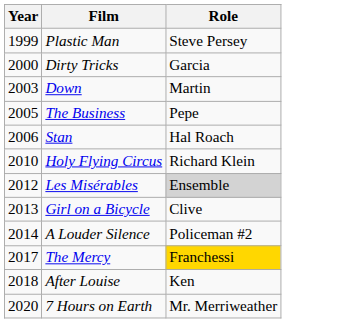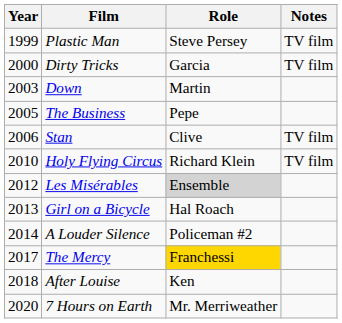 <table class="wikitable">
 <tr>
 <th>Year</th>
 <th>Film</th>
 <th>Role</th>
+<th>Notes</th>
 </tr>
 <tr>
 <td>1999</td>
 <td><em>Plastic Man</em></td>
 <td>Steve Persey</td>
+<td>TV film</td>
 </tr>
 <tr>
 <td>2000</td>
 <td><em>Dirty Tricks</em></td>
 <td>Garcia</td>
+<td>TV film</td>
 </tr>
 <tr>
 <td>2003</td>
 <td><em><a href='#'>Down</a></em></td>
 <td>Martin</td>
+<td></td>
 </tr>
 <tr>
 <td>2005</td>
 <td><em><a href='#'>The Business</a></em></td>
 <td>Pepe</td>
+<td></td>
 </tr>
 <tr>
 <td>2006</td>
 <td><em><a href='#'>Stan</a></em></td>
-<td>Hal Roach</td>
+<td>Clive</td>
+<td>TV film</td>
 </tr>
 <tr>
 <td>2010</td>
 <td><em><a href='#'>Holy Flying Circus</a></em></td>
 <td>Richard Klein</td>
+<td>TV film</td>
 </tr>
 <tr>
 <td>2012</td>
 <td><em><a href='#'>Les Misérables</a></em></td>
 <td style="background: lightgrey;">Ensemble</td>
+<td></td>
 </tr>
 <tr>
 <td>2013</td>
 <td><em><a href='#'>Girl on a Bicycle</a></em></td>
-<td>Clive</td>
+<td>Hal Roach</td>
+<td></td>
 </tr>
 <tr>
 <td>2014</td>
 <td><em>A Louder Silence</em></td>
 <td>Policeman #2</td>
+<td></td>
 </tr>
 <tr>
 <td>2017</td>
 <td><em><a href='#'>The Mercy</a></em></td>
 <td style="background: gold;">Franchessi</td>
+<td></td>
 </tr>
 <tr>
 <td>2018</td>
 <td><em>After Louise</em></td>
 <td>Ken</td>
+<td></td>
 </tr>
 <tr>
 <td>2020</td>
 <td><em>7 Hours on Earth</em></td>
 <td>Mr. Merriweather</td>
+<td></td>
 </tr>
 </table>
